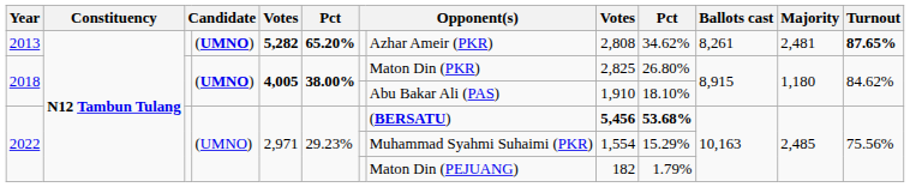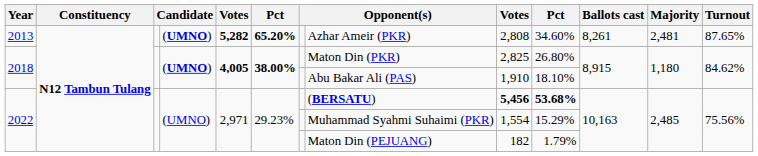 <table class="wikitable" style="margin:0.5em ; font-size:95%">
 <tr>
 <th>Year</th>
 <th>Constituency</th>
 <th colspan=2>Candidate</th>
 <th>Votes</th>
 <th>Pct</th>
 <th colspan=2>Opponent(s)</th>
 <th>Votes</th>
 <th>Pct</th>
 <th>Ballots cast</th>
 <th>Majority</th>
 <th>Turnout</th>
 </tr>
 <tr>
 <td><a href='#'>2013</a></td>
 <td rowspan=6><strong>N12 <a href='#'>Tambun Tulang</a></strong></td>
 <td></td>
 <td> (<strong><a href='#'>UMNO</a></strong>)</td>
 <td align="right"><strong>5,282</strong></td>
 <td><strong>65.20%</strong></td>
 <td></td>
 <td>Azhar Ameir (<a href='#'>PKR</a>)</td>
 <td align="right">2,808</td>
-<td>34.62%</td>
+<td>34.60%</td>
 <td>8,261</td>
 <td>2,481</td>
-<td><strong>87.65%</strong></td>
+<td>87.65%</td>
 </tr>
 <tr>
 <td rowspan=2><a href='#'>2018</a></td>
 <td rowspan=2 ></td>
 <td rowspan=2> (<strong><a href='#'>UMNO</a></strong>)</td>
 <td rowspan=2 align="right"><strong>4,005</strong></td>
 <td rowspan=2><strong>38.00%</strong></td>
 <td></td>
 <td>Maton Din (<a href='#'>PKR</a>)</td>
 <td align="right">2,825</td>
 <td>26.80%</td>
 <td rowspan=2>8,915</td>
 <td rowspan=2>1,180</td>
 <td rowspan=2>84.62%</td>
 </tr>
 <tr>
 <td></td>
 <td>Abu Bakar Ali (<a href='#'>PAS</a>)</td>
 <td align="right">1,910</td>
 <td>18.10%</td>
 </tr>
 <tr>
 <td rowspan=3><a href='#'>2022</a></td>
 <td rowspan=3 ></td>
 <td rowspan=3> (<a href='#'>UMNO</a>)</td>
 <td rowspan=3 align="right">2,971</td>
 <td rowspan=3>29.23%</td>
 <td bgcolor=></td>
 <td> (<a href='#'><strong>BERSATU</strong></a>)</td>
 <td align="right"><strong>5,456</strong></td>
 <td><strong>53.68%</strong></td>
 <td rowspan=3>10,163</td>
 <td rowspan=3>2,485</td>
 <td rowspan=3>75.56%</td>
 </tr>
 <tr>
 <td></td>
 <td>Muhammad Syahmi Suhaimi (<a href='#'>PKR</a>)</td>
 <td align="right">1,554</td>
 <td>15.29%</td>
 </tr>
 <tr>
 <td bgcolor=></td>
 <td>Maton Din (<a href='#'>PEJUANG</a>)</td>
 <td align="right">182</td>
 <td align="right">1.79%</td>
 </tr>
 </table>
